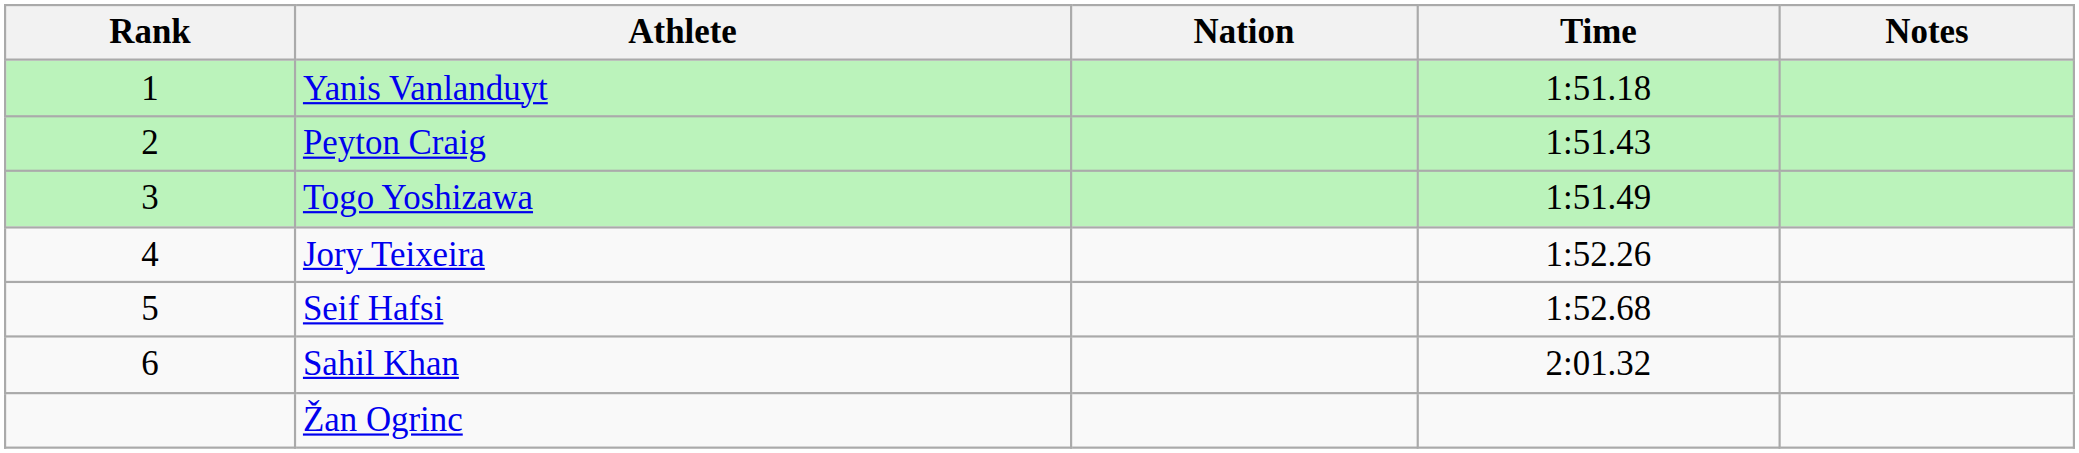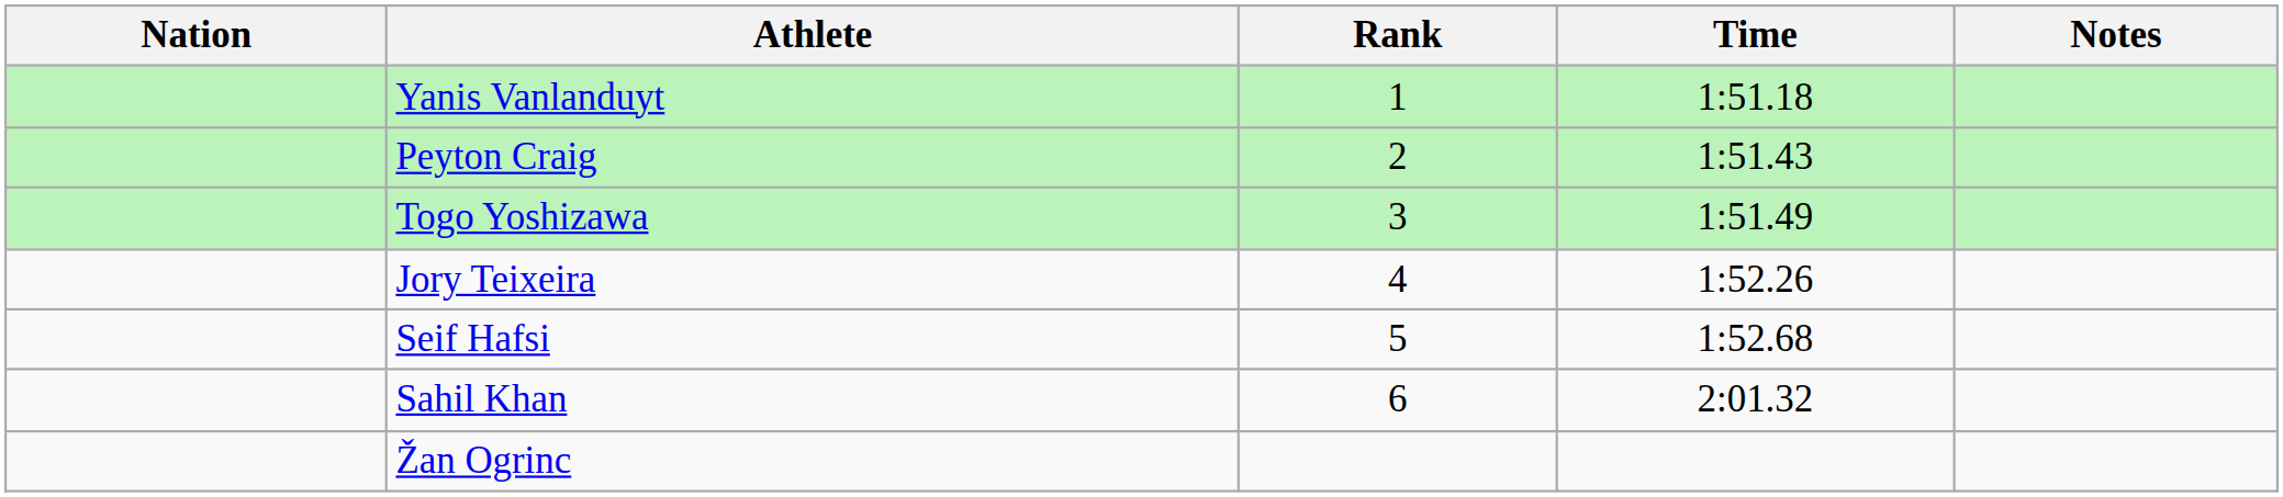 <table class="wikitable sortable" style="text-align:center;width: 60%;">
 <tr>
+<th scope="col">Nation</th>
+<th scope="col">Athlete</th>
 <th scope="col">Rank</th>
-<th scope="col">Athlete</th>
-<th scope="col">Nation</th>
 <th scope="col">Time</th>
 <th scope="col">Notes</th>
 </tr>
 <tr bgcolor=bbf3bb>
+<td align=left></td>
+<td align=left><a href='#'>Yanis Vanlanduyt</a></td>
 <td>1</td>
-<td align=left><a href='#'>Yanis Vanlanduyt</a></td>
-<td align=left></td>
 <td>1:51.18</td>
 <td></td>
 </tr>
 <tr bgcolor=bbf3bb>
+<td align=left></td>
+<td align=left><a href='#'>Peyton Craig</a></td>
 <td>2</td>
-<td align=left><a href='#'>Peyton Craig</a></td>
-<td align=left></td>
 <td>1:51.43</td>
 <td></td>
 </tr>
 <tr bgcolor=bbf3bb>
+<td align=left></td>
+<td align=left><a href='#'>Togo Yoshizawa</a></td>
 <td>3</td>
-<td align=left><a href='#'>Togo Yoshizawa</a></td>
-<td align=left></td>
 <td>1:51.49</td>
 <td></td>
 </tr>
 <tr>
+<td align=left></td>
+<td align=left><a href='#'>Jory Teixeira</a></td>
 <td>4</td>
-<td align=left><a href='#'>Jory Teixeira</a></td>
-<td align=left></td>
 <td>1:52.26</td>
 <td></td>
 </tr>
 <tr>
+<td align=left></td>
+<td align=left><a href='#'>Seif Hafsi</a></td>
 <td>5</td>
-<td align=left><a href='#'>Seif Hafsi</a></td>
-<td align=left></td>
 <td>1:52.68</td>
 <td></td>
 </tr>
 <tr>
+<td align=left></td>
+<td align=left><a href='#'>Sahil Khan</a></td>
 <td>6</td>
-<td align=left><a href='#'>Sahil Khan</a></td>
-<td align=left></td>
 <td>2:01.32</td>
 <td></td>
 </tr>
 <tr>
+<td align=left></td>
+<td align=left><a href='#'>Žan Ogrinc</a></td>
 <td></td>
-<td align=left><a href='#'>Žan Ogrinc</a></td>
-<td align=left></td>
 <td></td>
 <td></td>
 </tr>
 </table>
